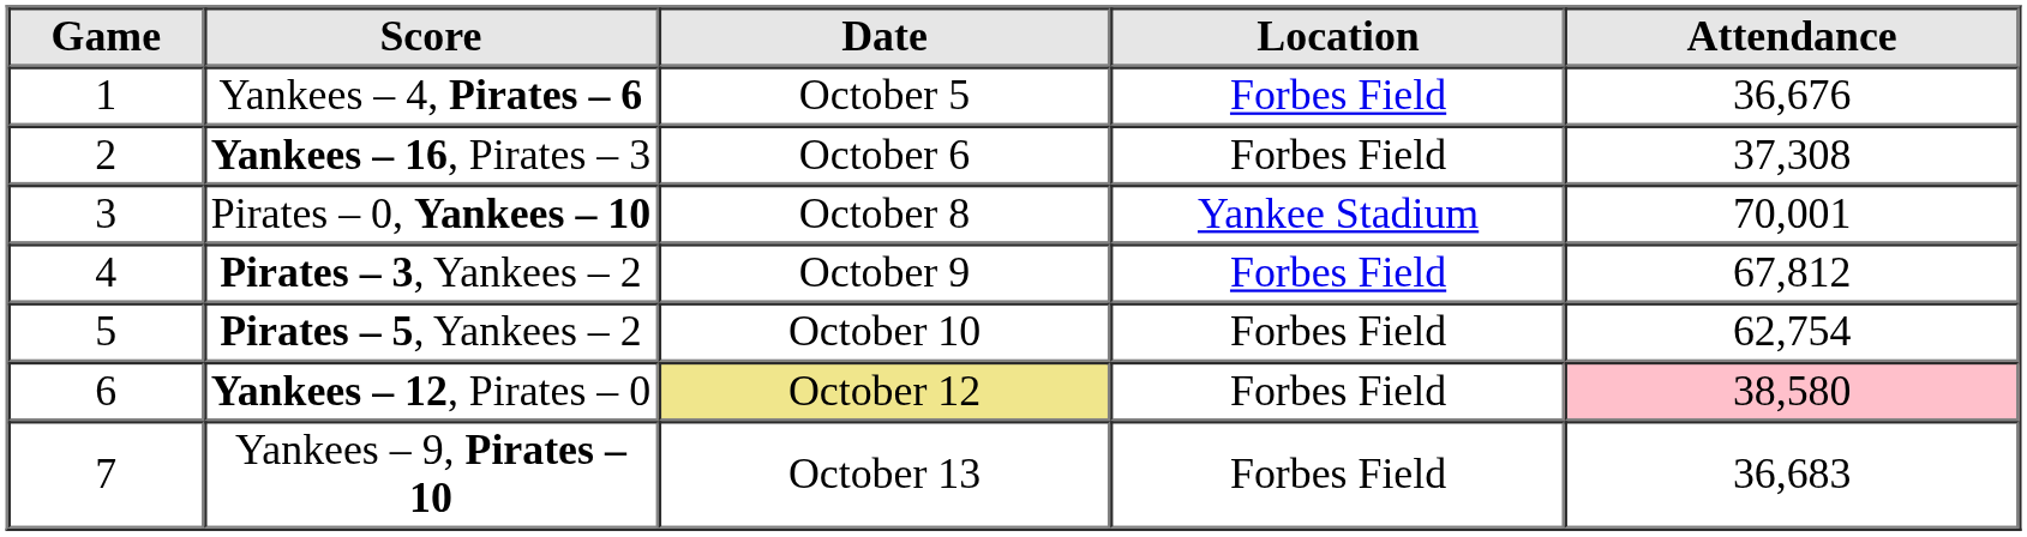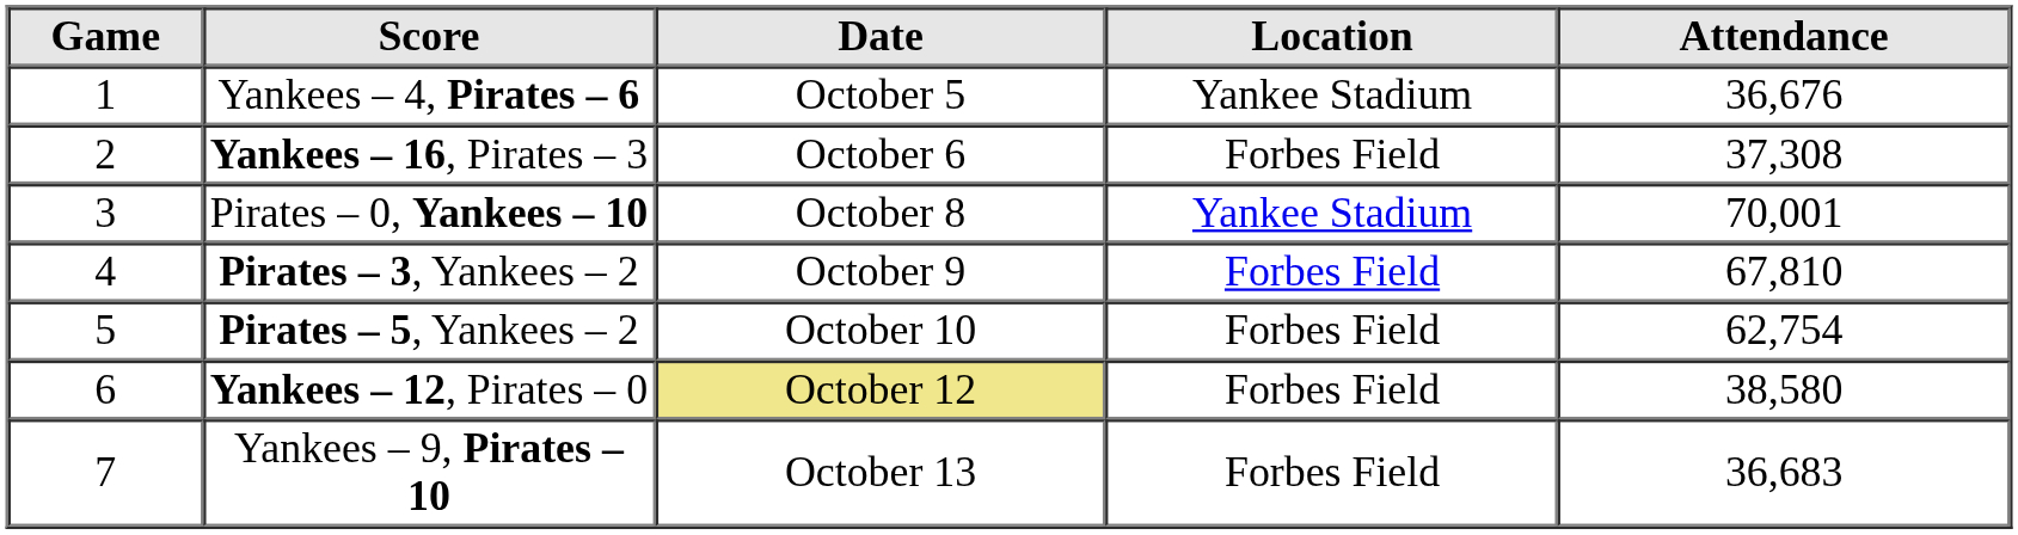 <table border=1 cellspacing=0 width=750 style="margin-left:3em;">
 <tr style="text-align:center; background-color:#e6e6e6;">
 <th width=10>Game</th>
 <th width=100>Score</th>
 <th width=100>Date</th>
 <th width=100>Location</th>
 <th width=100>Attendance</th>
 </tr>
 <tr style="text-align:center;">
 <td>1</td>
 <td>Yankees – 4, <strong>Pirates – 6</strong></td>
 <td>October 5</td>
-<td><a href='#'>Forbes Field</a></td>
+<td>Yankee Stadium</td>
 <td>36,676</td>
 </tr>
 <tr style="text-align:center;">
 <td>2</td>
 <td><strong>Yankees – 16</strong>, Pirates – 3</td>
 <td>October 6</td>
 <td>Forbes Field</td>
 <td>37,308</td>
 </tr>
 <tr style="text-align:center;">
 <td>3</td>
 <td>Pirates – 0, <strong>Yankees – 10</strong></td>
 <td>October 8</td>
 <td><a href='#'>Yankee Stadium</a></td>
 <td>70,001</td>
 </tr>
 <tr style="text-align:center;">
 <td>4</td>
 <td><strong>Pirates – 3</strong>, Yankees – 2</td>
 <td>October 9</td>
 <td><a href='#'>Forbes Field</a></td>
-<td>67,812</td>
+<td>67,810</td>
 </tr>
 <tr style="text-align:center;">
 <td>5</td>
 <td><strong>Pirates – 5</strong>, Yankees – 2</td>
 <td>October 10</td>
 <td>Forbes Field</td>
 <td>62,754</td>
 </tr>
 <tr style="text-align:center;">
 <td>6</td>
 <td><strong>Yankees – 12</strong>, Pirates – 0</td>
 <td style="background: khaki;">October 12</td>
 <td>Forbes Field</td>
-<td style="background: pink;">38,580</td>
+<td>38,580</td>
 </tr>
 <tr style="text-align:center;">
 <td>7</td>
 <td>Yankees – 9, <strong>Pirates – 10</strong></td>
 <td>October 13</td>
 <td>Forbes Field</td>
 <td>36,683</td>
 </tr>
 </table>
